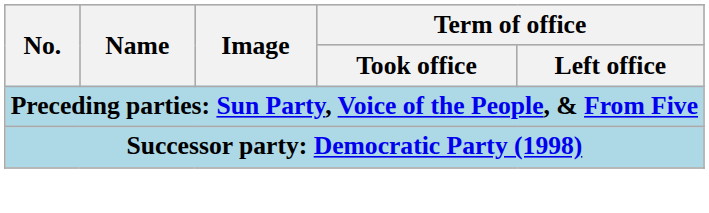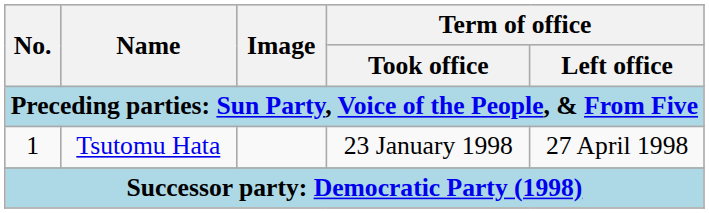 <table class="wikitable"  style="text-align:center">
 <tr>
 <th rowspan=2>No.</th>
 <th rowspan="2">Name</th>
 <th rowspan="2">Image</th>
 <th colspan=2>Term of office</th>
 </tr>
 <tr>
 <th>Took office</th>
 <th>Left office</th>
 </tr>
 <tr>
 <td bgcolor="lightblue" colspan="5"><strong>Preceding parties: <a href='#'>Sun Party</a>, <a href='#'>Voice of the People</a>, & <a href='#'>From Five</a></strong></td>
 </tr>
 <tr>
+<td>1</td>
+<td><a href='#'>Tsutomu Hata</a></td>
+<td></td>
+<td>23 January 1998</td>
+<td>27 April 1998</td>
+</tr>
+<tr>
 <td bgcolor="lightblue" colspan="5"><strong>Successor party: <a href='#'>Democratic Party (1998)</a></strong></td>
 </tr>
 </table>
